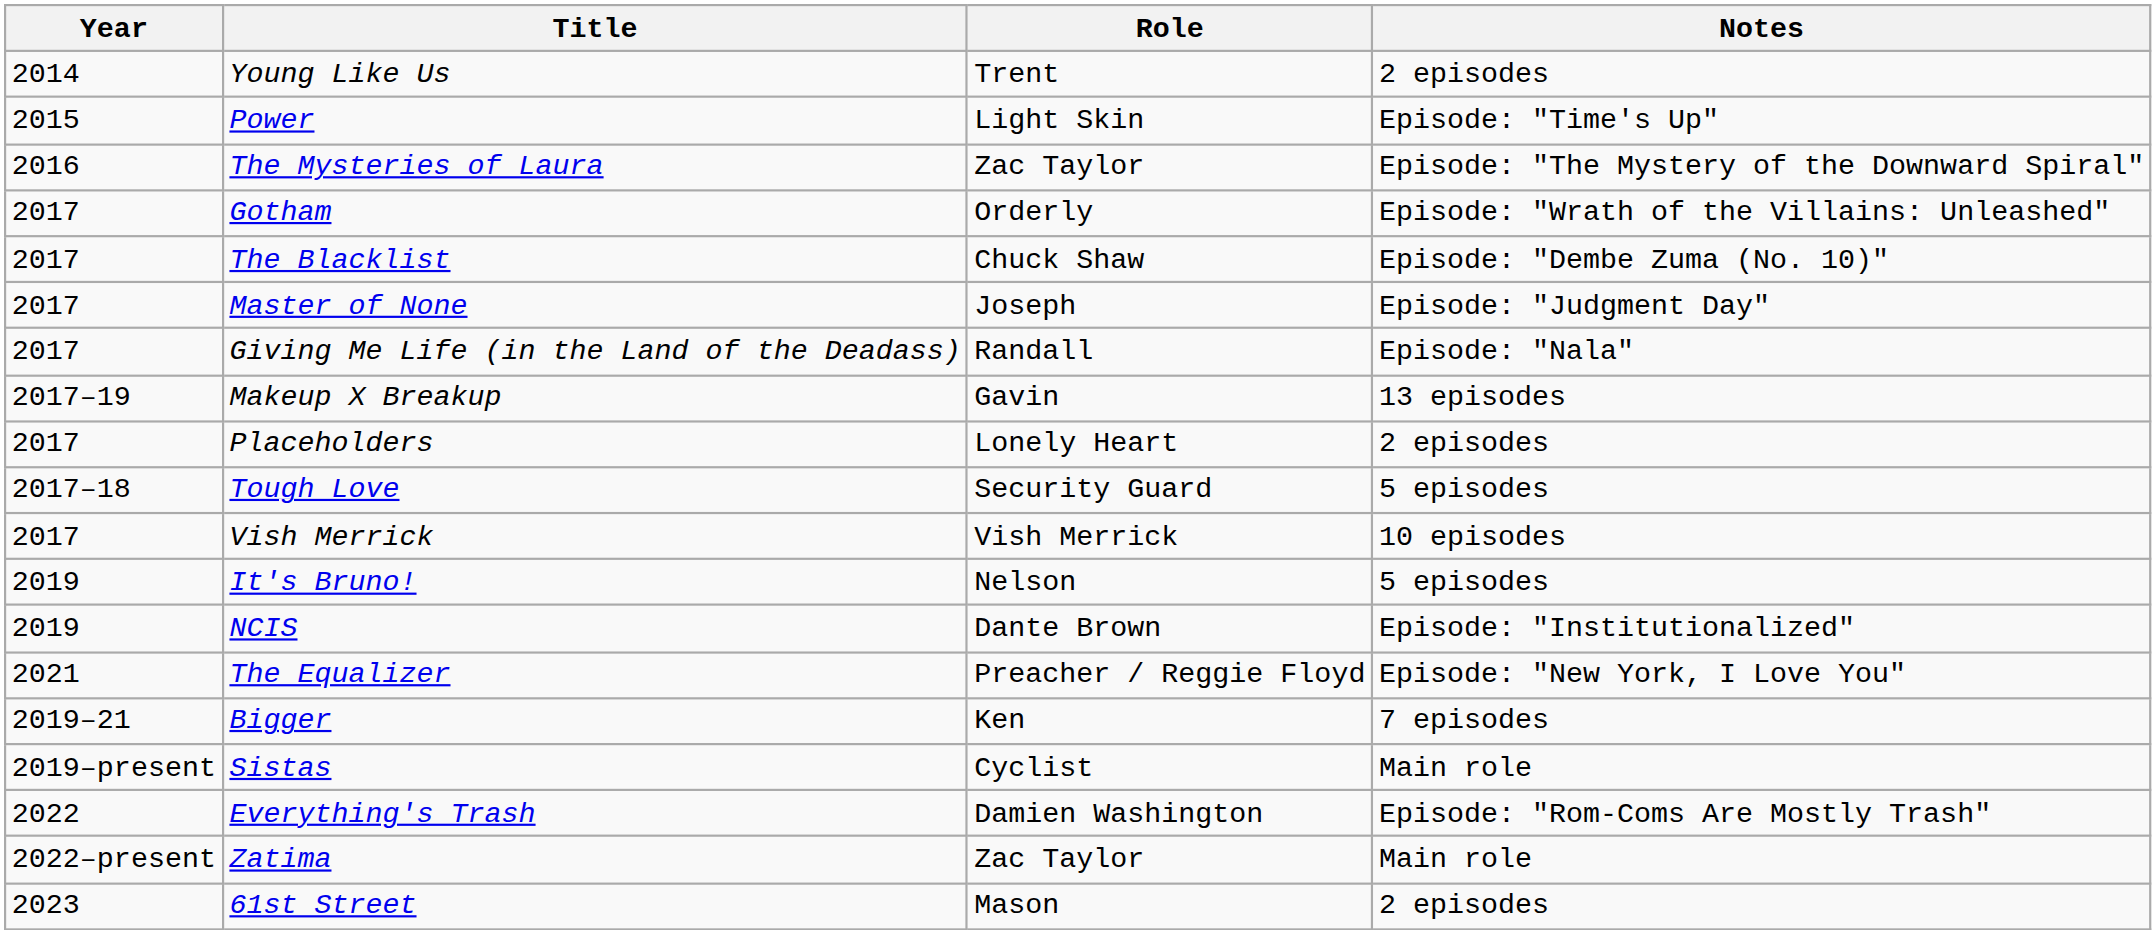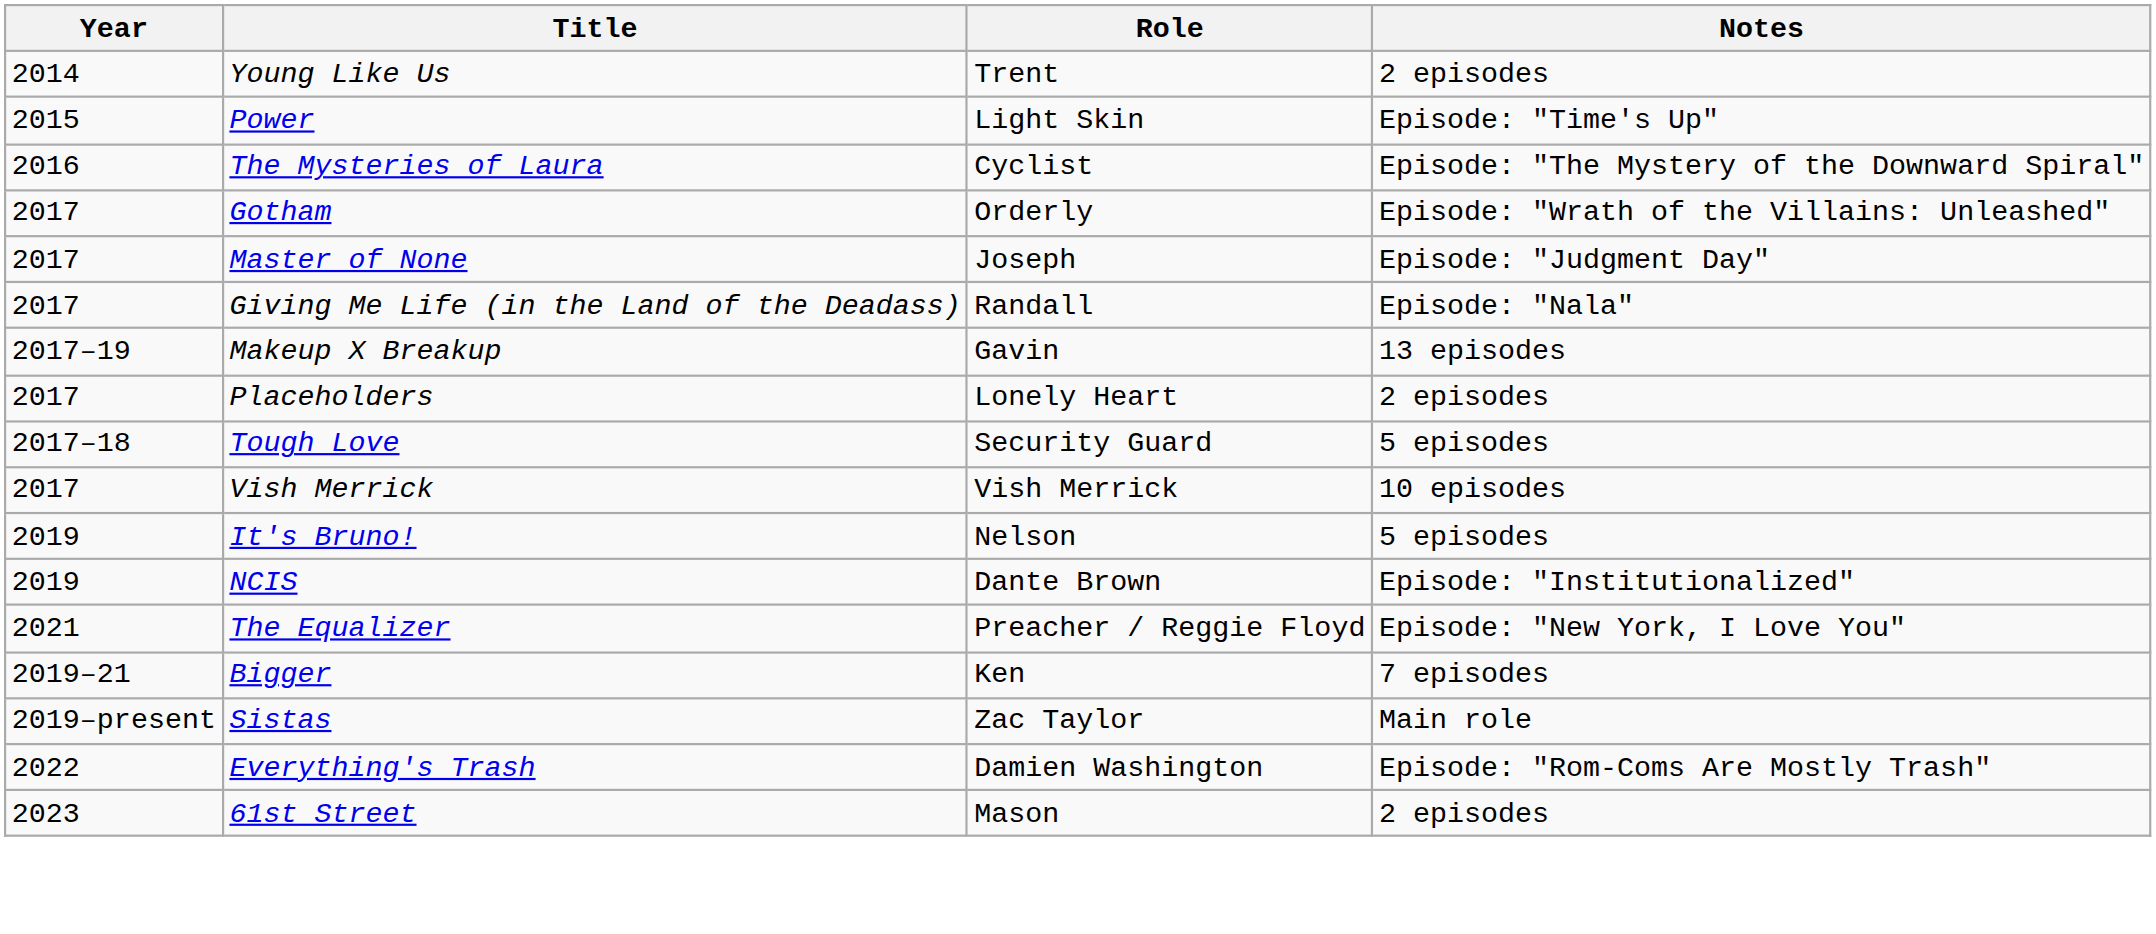 <table class="wikitable sortable">
 <tr>
 <th>Year</th>
 <th>Title</th>
 <th>Role</th>
 <th>Notes</th>
 </tr>
 <tr>
 <td>2014</td>
 <td><em>Young Like Us</em></td>
 <td>Trent</td>
 <td>2 episodes</td>
 </tr>
 <tr>
 <td>2015</td>
 <td><em><a href='#'>Power</a></em></td>
 <td>Light Skin</td>
 <td>Episode: "Time's Up"</td>
 </tr>
 <tr>
 <td>2016</td>
 <td><em><a href='#'>The Mysteries of Laura</a></em></td>
-<td>Zac Taylor</td>
+<td>Cyclist</td>
 <td>Episode: "The Mystery of the Downward Spiral"</td>
 </tr>
 <tr>
 <td>2017</td>
 <td><em><a href='#'>Gotham</a></em></td>
 <td>Orderly</td>
 <td>Episode: "Wrath of the Villains: Unleashed"</td>
-</tr>
-<tr>
-<td>2017</td>
-<td><em><a href='#'>The Blacklist</a></em></td>
-<td>Chuck Shaw</td>
-<td>Episode: "Dembe Zuma (No. 10)"</td>
 </tr>
 <tr>
 <td>2017</td>
 <td><em><a href='#'>Master of None</a></em></td>
 <td>Joseph</td>
 <td>Episode: "Judgment Day"</td>
 </tr>
 <tr>
 <td>2017</td>
 <td><em>Giving Me Life (in the Land of the Deadass)</em></td>
 <td>Randall</td>
 <td>Episode: "Nala"</td>
 </tr>
 <tr>
 <td>2017–19</td>
 <td><em>Makeup X Breakup</em></td>
 <td>Gavin</td>
 <td>13 episodes</td>
 </tr>
 <tr>
 <td>2017</td>
 <td><em>Placeholders</em></td>
 <td>Lonely Heart</td>
 <td>2 episodes</td>
 </tr>
 <tr>
 <td>2017–18</td>
 <td><em><a href='#'>Tough Love</a></em></td>
 <td>Security Guard</td>
 <td>5 episodes</td>
 </tr>
 <tr>
 <td>2017</td>
 <td><em>Vish Merrick</em></td>
 <td>Vish Merrick</td>
 <td>10 episodes</td>
 </tr>
 <tr>
 <td>2019</td>
 <td><em><a href='#'>It's Bruno!</a></em></td>
 <td>Nelson</td>
 <td>5 episodes</td>
 </tr>
 <tr>
 <td>2019</td>
 <td><em><a href='#'>NCIS</a></em></td>
 <td>Dante Brown</td>
 <td>Episode: "Institutionalized"</td>
 </tr>
 <tr>
 <td>2021</td>
 <td><em><a href='#'>The Equalizer</a></em></td>
 <td>Preacher / Reggie Floyd</td>
 <td>Episode: "New York, I Love You"</td>
 </tr>
 <tr>
 <td>2019–21</td>
 <td><em><a href='#'>Bigger</a></em></td>
 <td>Ken</td>
 <td>7 episodes</td>
 </tr>
 <tr>
 <td>2019–present</td>
 <td><em><a href='#'>Sistas</a></em></td>
-<td>Cyclist</td>
+<td>Zac Taylor</td>
 <td>Main role</td>
 </tr>
 <tr>
 <td>2022</td>
 <td><em><a href='#'>Everything's Trash</a></em></td>
 <td>Damien Washington</td>
 <td>Episode: "Rom-Coms Are Mostly Trash"</td>
 </tr>
 <tr>
-<td>2022–present</td>
-<td><em><a href='#'>Zatima</a></em></td>
-<td>Zac Taylor</td>
-<td>Main role</td>
-</tr>
-<tr>
 <td>2023</td>
 <td><em><a href='#'>61st Street</a></em></td>
 <td>Mason</td>
 <td>2 episodes</td>
 </tr>
 </table>
